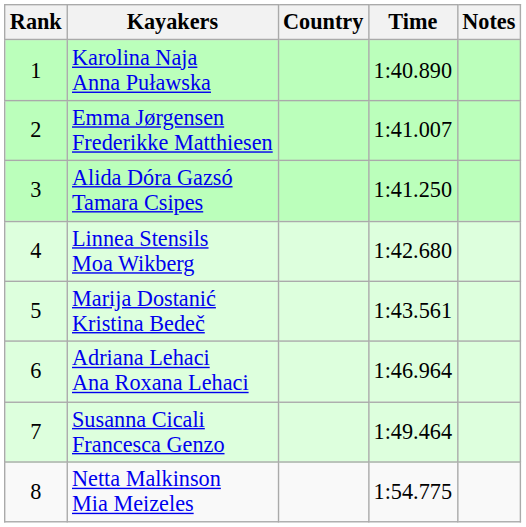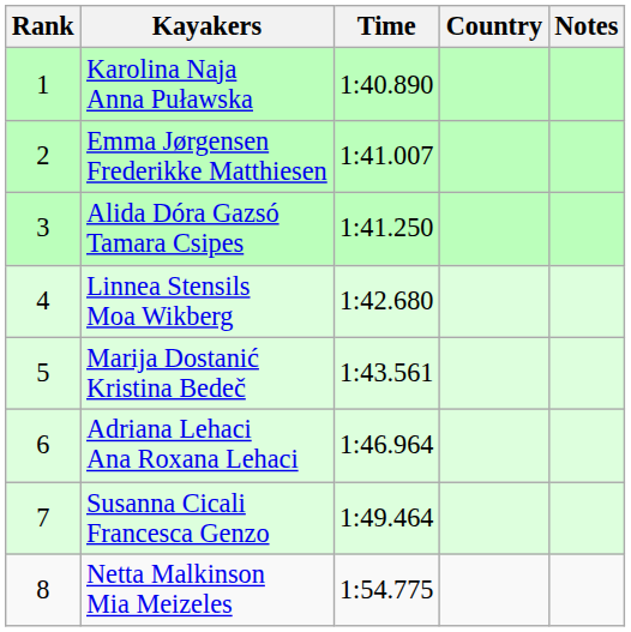 <table class="wikitable" style="text-align:center">
 <tr>
 <th>Rank</th>
 <th>Kayakers</th>
+<th>Time</th>
 <th>Country</th>
-<th>Time</th>
 <th>Notes</th>
 </tr>
 <tr bgcolor=bbffbb>
 <td>1</td>
 <td align=left><a href='#'>Karolina Naja</a><br><a href='#'>Anna Puławska</a></td>
+<td>1:40.890</td>
 <td align=left></td>
-<td>1:40.890</td>
 <td></td>
 </tr>
 <tr bgcolor=bbffbb>
 <td>2</td>
 <td align=left><a href='#'>Emma Jørgensen</a><br><a href='#'>Frederikke Matthiesen</a></td>
+<td>1:41.007</td>
 <td align=left></td>
-<td>1:41.007</td>
 <td></td>
 </tr>
 <tr bgcolor=bbffbb>
 <td>3</td>
 <td align=left><a href='#'>Alida Dóra Gazsó</a><br><a href='#'>Tamara Csipes</a></td>
+<td>1:41.250</td>
 <td align=left></td>
-<td>1:41.250</td>
 <td></td>
 </tr>
 <tr bgcolor=ddffdd>
 <td>4</td>
 <td align=left><a href='#'>Linnea Stensils</a><br><a href='#'>Moa Wikberg</a></td>
+<td>1:42.680</td>
 <td align=left></td>
-<td>1:42.680</td>
 <td></td>
 </tr>
 <tr bgcolor=ddffdd>
 <td>5</td>
 <td align=left><a href='#'>Marija Dostanić</a><br><a href='#'>Kristina Bedeč</a></td>
+<td>1:43.561</td>
 <td align=left></td>
-<td>1:43.561</td>
 <td></td>
 </tr>
 <tr bgcolor=ddffdd>
 <td>6</td>
 <td align=left><a href='#'>Adriana Lehaci</a><br><a href='#'>Ana Roxana Lehaci</a></td>
+<td>1:46.964</td>
 <td align=left></td>
-<td>1:46.964</td>
 <td></td>
 </tr>
 <tr bgcolor=ddffdd>
 <td>7</td>
 <td align=left><a href='#'>Susanna Cicali</a><br><a href='#'>Francesca Genzo</a></td>
+<td>1:49.464</td>
 <td align=left></td>
-<td>1:49.464</td>
 <td></td>
 </tr>
 <tr>
 <td>8</td>
 <td align=left><a href='#'>Netta Malkinson</a><br><a href='#'>Mia Meizeles</a></td>
+<td>1:54.775</td>
 <td align=left></td>
-<td>1:54.775</td>
 <td></td>
 </tr>
 </table>
